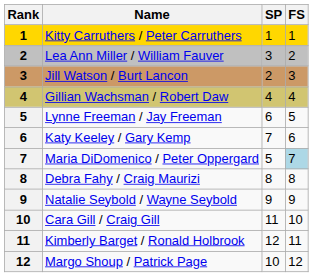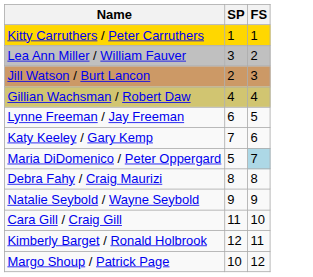 <table class="wikitable">
 <tr>
-<th>Rank</th>
 <th>Name</th>
 <th>SP</th>
 <th>FS</th>
 </tr>
 <tr bgcolor="gold">
-<td align="center"><strong>1</strong></td>
 <td><a href='#'>Kitty Carruthers</a> / <a href='#'>Peter Carruthers</a></td>
 <td>1</td>
 <td>1</td>
 </tr>
 <tr bgcolor="silver">
-<td align="center"><strong>2</strong></td>
 <td><a href='#'>Lea Ann Miller</a> / <a href='#'>William Fauver</a></td>
 <td>3</td>
 <td>2</td>
 </tr>
 <tr bgcolor="cc9966">
-<td align="center"><strong>3</strong></td>
 <td><a href='#'>Jill Watson</a> / <a href='#'>Burt Lancon</a></td>
 <td>2</td>
 <td>3</td>
 </tr>
 <tr bgcolor="d1c571">
-<td align="center"><strong>4</strong></td>
 <td><a href='#'>Gillian Wachsman</a> / <a href='#'>Robert Daw</a></td>
 <td>4</td>
 <td>4</td>
 </tr>
 <tr>
-<th>5</th>
 <td><a href='#'>Lynne Freeman</a> / <a href='#'>Jay Freeman</a></td>
 <td>6</td>
 <td>5</td>
 </tr>
 <tr>
-<th>6</th>
 <td><a href='#'>Katy Keeley</a> / <a href='#'>Gary Kemp</a></td>
 <td>7</td>
 <td>6</td>
 </tr>
 <tr>
-<th>7</th>
 <td><a href='#'>Maria DiDomenico</a> / <a href='#'>Peter Oppergard</a></td>
 <td>5</td>
 <td style="background: lightblue;">7</td>
 </tr>
 <tr>
-<th>8</th>
 <td><a href='#'>Debra Fahy</a> / <a href='#'>Craig Maurizi</a></td>
 <td>8</td>
 <td>8</td>
 </tr>
 <tr>
-<th>9</th>
 <td><a href='#'>Natalie Seybold</a> / <a href='#'>Wayne Seybold</a></td>
 <td>9</td>
 <td>9</td>
 </tr>
 <tr>
-<th>10</th>
 <td><a href='#'>Cara Gill</a> / <a href='#'>Craig Gill</a></td>
 <td>11</td>
 <td>10</td>
 </tr>
 <tr>
-<th>11</th>
 <td><a href='#'>Kimberly Barget</a> / <a href='#'>Ronald Holbrook</a></td>
 <td>12</td>
 <td>11</td>
 </tr>
 <tr>
-<th>12</th>
 <td><a href='#'>Margo Shoup</a> / <a href='#'>Patrick Page</a></td>
 <td>10</td>
 <td>12</td>
 </tr>
 </table>
